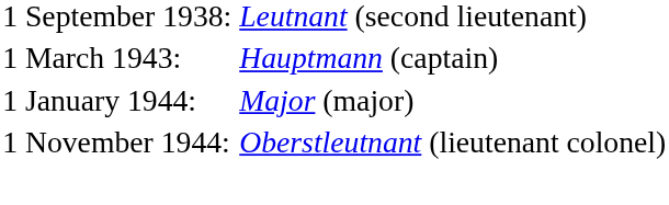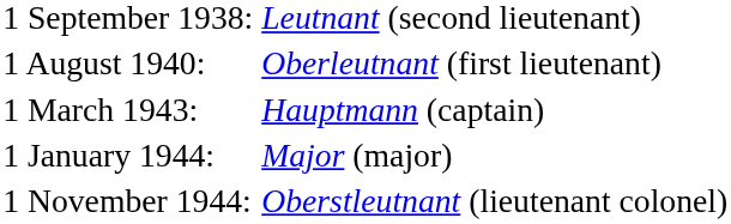 <table>
 <tr>
 <td>1 September 1938:</td>
 <td><em><a href='#'>Leutnant</a></em> (second lieutenant)</td>
+</tr>
+<tr>
+<td>1 August 1940:</td>
+<td><em><a href='#'>Oberleutnant</a></em> (first lieutenant)</td>
 </tr>
 <tr>
 <td>1 March 1943:</td>
 <td><em><a href='#'>Hauptmann</a></em> (captain)</td>
 </tr>
 <tr>
 <td>1 January 1944:</td>
 <td><em><a href='#'>Major</a></em> (major)</td>
 </tr>
 <tr>
 <td>1 November 1944:</td>
 <td><em><a href='#'>Oberstleutnant</a></em> (lieutenant colonel)</td>
 </tr>
 </table>
